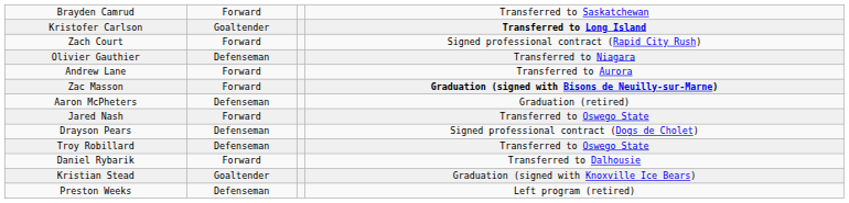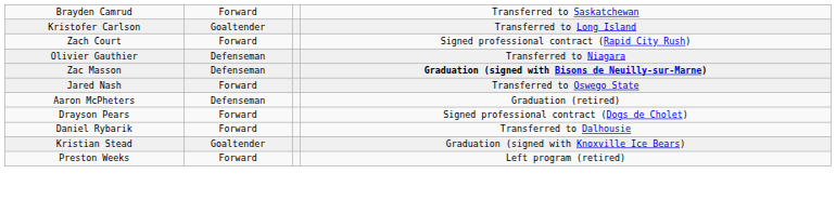 <table class="wikitable" width="60%">
 <tr align="center" bgcolor="">
 <td>Brayden Camrud</td>
 <td>Forward</td>
 <td></td>
 <td>Transferred to <a href='#'>Saskatchewan</a></td>
 </tr>
 <tr align="center" bgcolor="f0f0f0">
 <td>Kristofer Carlson</td>
 <td>Goaltender</td>
 <td></td>
-<td><strong>Transferred to <a href='#'>Long Island</a></strong></td>
+<td>Transferred to <a href='#'>Long Island</a></td>
 </tr>
 <tr align="center" bgcolor="">
 <td>Zach Court</td>
 <td>Forward</td>
 <td></td>
 <td>Signed professional contract (<a href='#'>Rapid City Rush</a>)</td>
 </tr>
 <tr align="center" bgcolor="f0f0f0">
 <td>Olivier Gauthier</td>
 <td>Defenseman</td>
 <td></td>
 <td>Transferred to <a href='#'>Niagara</a></td>
 </tr>
-<tr align="center" bgcolor="">
-<td>Andrew Lane</td>
-<td>Forward</td>
-<td></td>
-<td>Transferred to <a href='#'>Aurora</a></td>
-</tr>
 <tr align="center" bgcolor="f0f0f0">
 <td>Zac Masson</td>
-<td>Forward</td>
+<td>Defenseman</td>
 <td></td>
 <td><strong>Graduation (signed with <a href='#'>Bisons de Neuilly-sur-Marne</a>)</strong></td>
-</tr>
-<tr align="center" bgcolor="">
-<td>Aaron McPheters</td>
-<td>Defenseman</td>
-<td></td>
-<td>Graduation (retired)</td>
 </tr>
 <tr align="center" bgcolor="f0f0f0">
 <td>Jared Nash</td>
 <td>Forward</td>
 <td></td>
 <td>Transferred to <a href='#'>Oswego State</a></td>
 </tr>
 <tr align="center" bgcolor="">
-<td>Drayson Pears</td>
+<td>Aaron McPheters</td>
 <td>Defenseman</td>
 <td></td>
+<td>Graduation (retired)</td>
+</tr>
+<tr align="center" bgcolor="">
+<td>Drayson Pears</td>
+<td>Forward</td>
+<td></td>
 <td>Signed professional contract (<a href='#'>Dogs de Cholet</a>)</td>
-</tr>
-<tr align="center" bgcolor="f0f0f0">
-<td>Troy Robillard</td>
-<td>Defenseman</td>
-<td></td>
-<td>Transferred to <a href='#'>Oswego State</a></td>
 </tr>
 <tr align="center" bgcolor="">
 <td>Daniel Rybarik</td>
 <td>Forward</td>
 <td></td>
 <td>Transferred to <a href='#'>Dalhousie</a></td>
 </tr>
 <tr align="center" bgcolor="f0f0f0">
 <td>Kristian Stead</td>
 <td>Goaltender</td>
 <td></td>
 <td>Graduation (signed with <a href='#'>Knoxville Ice Bears</a>)</td>
 </tr>
 <tr align="center" bgcolor="">
 <td>Preston Weeks</td>
-<td>Defenseman</td>
+<td>Forward</td>
 <td></td>
 <td>Left program (retired)</td>
 </tr>
 </table>
